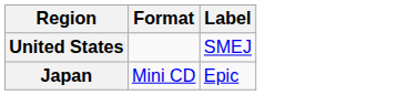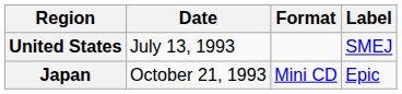 <table class="wikitable plainrowheaders">
 <tr>
 <th scope="col">Region</th>
+<th scope="col">Date</th>
 <th scope="col">Format</th>
 <th scope="col">Label</th>
 </tr>
 <tr>
 <th scope="row">United States</th>
+<td>July 13, 1993</td>
 <td></td>
 <td><a href='#'>SMEJ</a></td>
 </tr>
 <tr>
 <th scope="row">Japan</th>
+<td>October 21, 1993</td>
 <td><a href='#'>Mini CD</a></td>
 <td><a href='#'>Epic</a></td>
 </tr>
 </table>
